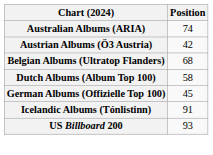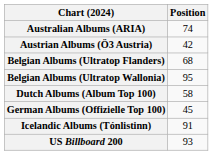 <table class="wikitable sortable plainrowheaders" style="text-align:center">
 <tr>
 <th scope="col">Chart (2024)</th>
 <th scope="col">Position</th>
 </tr>
 <tr>
 <th scope="row">Australian Albums (ARIA)</th>
 <td>74</td>
 </tr>
 <tr>
 <th scope="row">Austrian Albums (Ö3 Austria)</th>
 <td>42</td>
 </tr>
 <tr>
 <th scope="row">Belgian Albums (Ultratop Flanders)</th>
 <td>68</td>
 </tr>
 <tr>
+<th scope="row">Belgian Albums (Ultratop Wallonia)</th>
+<td>95</td>
+</tr>
+<tr>
 <th scope="row">Dutch Albums (Album Top 100)</th>
 <td>58</td>
 </tr>
 <tr>
 <th scope="row">German Albums (Offizielle Top 100)</th>
 <td>45</td>
 </tr>
 <tr>
 <th scope="row">Icelandic Albums (Tónlistinn)</th>
 <td>91</td>
 </tr>
 <tr>
 <th scope="row">US <em>Billboard</em> 200</th>
 <td>93</td>
 </tr>
 </table>
